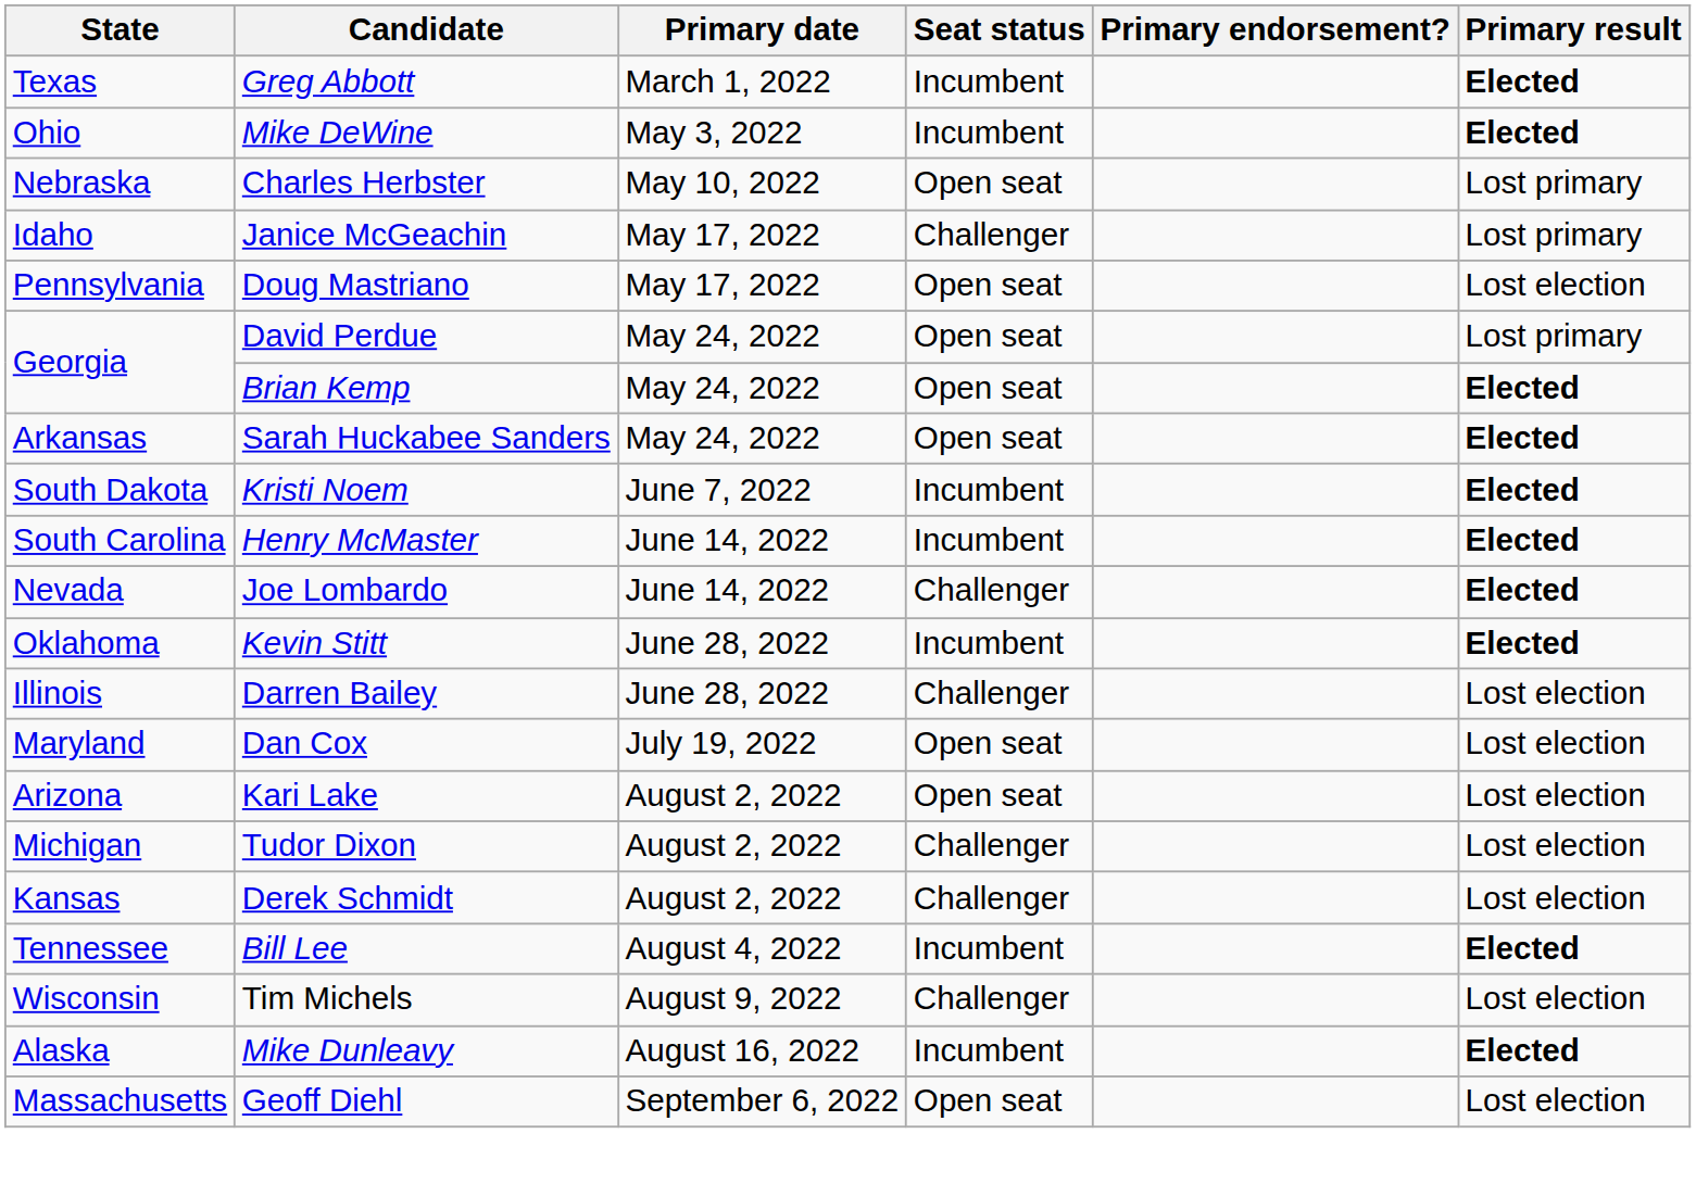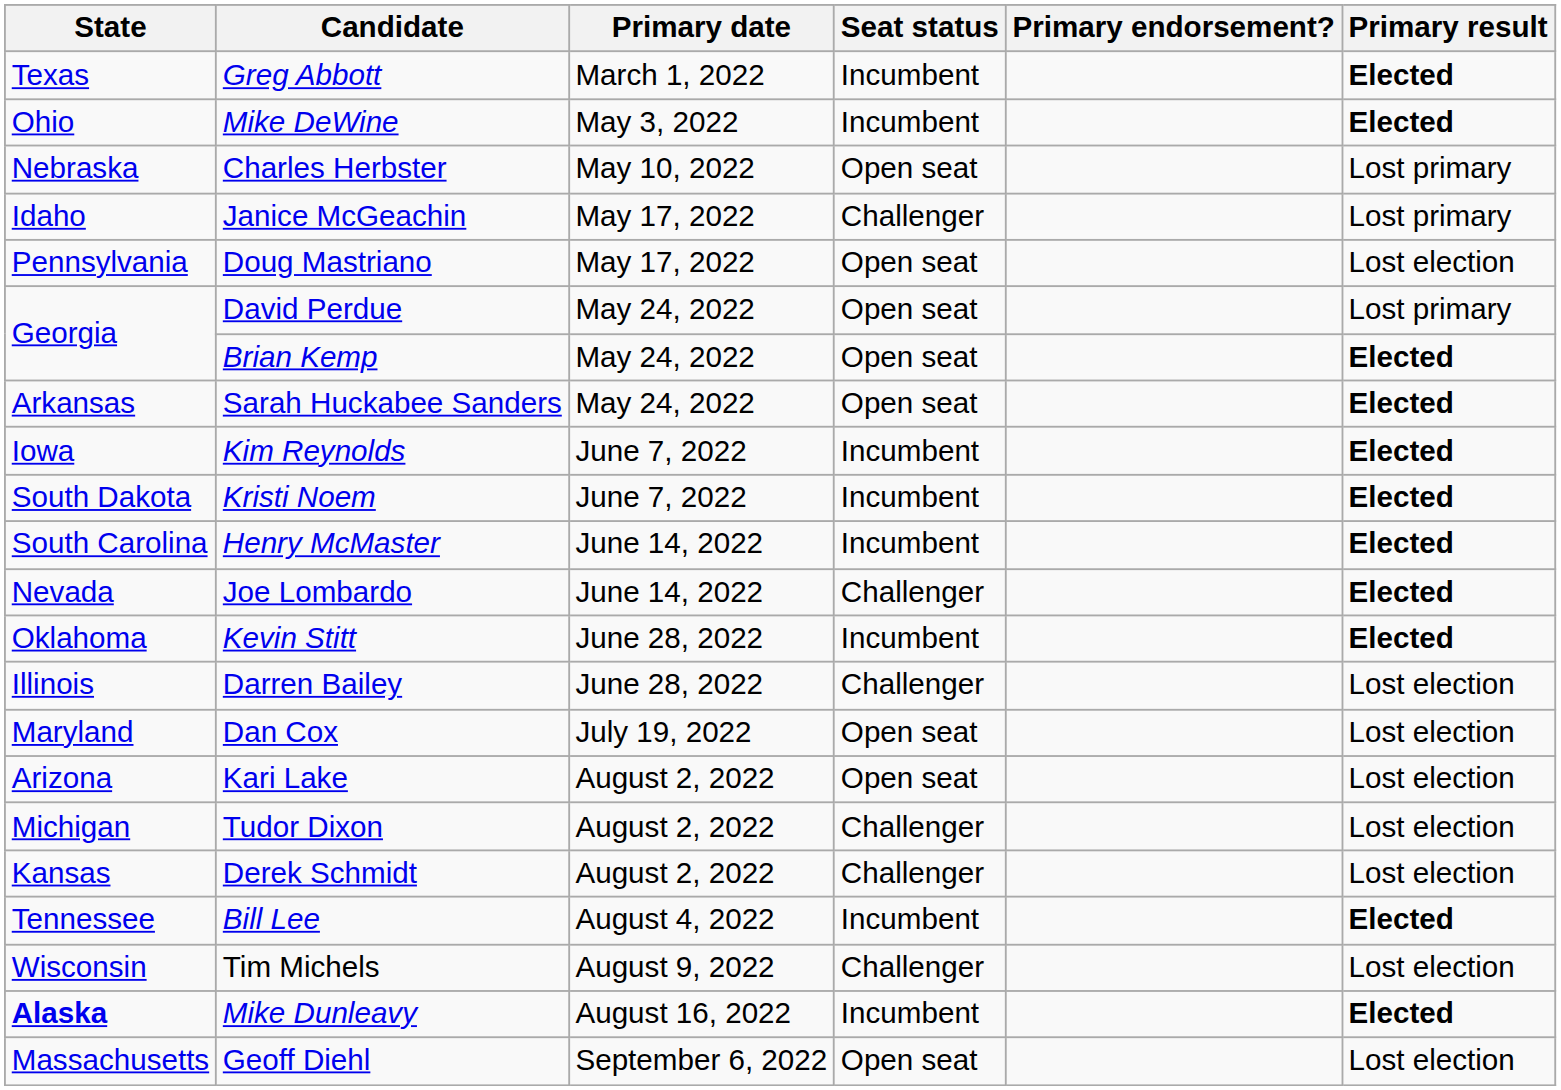 <table class="wikitable sortable">
 <tr>
 <th bgcolor="teal"><span>State</span></th>
 <th bgcolor="teal"><span>Candidate</span></th>
 <th bgcolor="teal"><span>Primary date</span></th>
 <th>Seat status</th>
 <th>Primary endorsement?</th>
 <th>Primary result</th>
 </tr>
 <tr>
 <td> <a href='#'>Texas</a></td>
 <td><em><a href='#'>Greg Abbott</a></em></td>
 <td>March 1, 2022</td>
 <td>Incumbent</td>
 <td><strong></strong></td>
 <td><strong></strong> <strong>Elected</strong></td>
 </tr>
 <tr>
 <td> <a href='#'>Ohio</a></td>
 <td><em><a href='#'>Mike DeWine</a></em></td>
 <td>May 3, 2022</td>
 <td>Incumbent</td>
 <td></td>
 <td><strong></strong> <strong>Elected</strong></td>
 </tr>
 <tr>
 <td> <a href='#'>Nebraska</a></td>
 <td><a href='#'>Charles Herbster</a></td>
 <td>May 10, 2022</td>
 <td>Open seat</td>
 <td></td>
 <td> Lost primary</td>
 </tr>
 <tr>
 <td> <a href='#'>Idaho</a></td>
 <td><a href='#'>Janice McGeachin</a></td>
 <td>May 17, 2022</td>
 <td>Challenger</td>
 <td><strong></strong></td>
 <td> Lost primary</td>
 </tr>
 <tr>
 <td> <a href='#'>Pennsylvania</a></td>
 <td><a href='#'>Doug Mastriano</a></td>
 <td>May 17, 2022</td>
 <td>Open seat</td>
 <td><strong></strong></td>
 <td> Lost election</td>
 </tr>
 <tr>
 <td rowspan="2"> <a href='#'>Georgia</a></td>
 <td><a href='#'>David Perdue</a></td>
 <td>May 24, 2022</td>
 <td>Open seat</td>
 <td><strong></strong></td>
 <td> Lost primary</td>
 </tr>
 <tr>
 <td><em><a href='#'>Brian Kemp</a></em></td>
 <td>May 24, 2022</td>
 <td>Open seat</td>
 <td></td>
 <td><strong></strong> <strong>Elected</strong></td>
 </tr>
 <tr>
 <td> <a href='#'>Arkansas</a></td>
 <td><a href='#'>Sarah Huckabee Sanders</a></td>
 <td>May 24, 2022</td>
 <td>Open seat</td>
+<td><strong></strong></td>
+<td><strong></strong> <strong>Elected</strong></td>
+</tr>
+<tr>
+<td> <a href='#'>Iowa</a></td>
+<td><em><a href='#'>Kim Reynolds</a></em></td>
+<td>June 7, 2022</td>
+<td>Incumbent</td>
 <td><strong></strong></td>
 <td><strong></strong> <strong>Elected</strong></td>
 </tr>
 <tr>
 <td> <a href='#'>South Dakota</a></td>
 <td><em><a href='#'>Kristi Noem</a></em></td>
 <td>June 7, 2022</td>
 <td>Incumbent</td>
 <td><strong></strong></td>
 <td><strong></strong> <strong>Elected</strong></td>
 </tr>
 <tr>
 <td> <a href='#'>South Carolina</a></td>
 <td><em><a href='#'>Henry McMaster</a></em></td>
 <td>June 14, 2022</td>
 <td>Incumbent</td>
 <td><strong></strong></td>
 <td><strong></strong> <strong>Elected</strong></td>
 </tr>
 <tr>
 <td> <a href='#'>Nevada</a></td>
 <td><a href='#'>Joe Lombardo</a></td>
 <td>June 14, 2022</td>
 <td>Challenger</td>
 <td><strong></strong></td>
 <td><strong></strong> <strong>Elected</strong></td>
 </tr>
 <tr>
 <td> <a href='#'>Oklahoma</a></td>
 <td><em><a href='#'>Kevin Stitt</a></em></td>
 <td>June 28, 2022</td>
 <td>Incumbent</td>
 <td><strong></strong></td>
 <td><strong></strong> <strong>Elected</strong></td>
 </tr>
 <tr>
 <td> <a href='#'>Illinois</a></td>
 <td><a href='#'>Darren Bailey</a></td>
 <td>June 28, 2022</td>
 <td>Challenger</td>
 <td><strong></strong></td>
 <td> Lost election</td>
 </tr>
 <tr>
 <td> <a href='#'>Maryland</a></td>
 <td><a href='#'>Dan Cox</a></td>
 <td>July 19, 2022</td>
 <td>Open seat</td>
 <td><strong></strong></td>
 <td> Lost election</td>
 </tr>
 <tr>
 <td> <a href='#'>Arizona</a></td>
 <td><a href='#'>Kari Lake</a></td>
 <td>August 2, 2022</td>
 <td>Open seat</td>
 <td></td>
 <td> Lost election</td>
 </tr>
 <tr>
 <td> <a href='#'>Michigan</a></td>
 <td><a href='#'>Tudor Dixon</a></td>
 <td>August 2, 2022</td>
 <td>Challenger</td>
 <td><strong></strong></td>
 <td> Lost election</td>
 </tr>
 <tr>
 <td> <a href='#'>Kansas</a></td>
 <td><a href='#'>Derek Schmidt</a></td>
 <td>August 2, 2022</td>
 <td>Challenger</td>
 <td><strong></strong></td>
 <td> Lost election</td>
 </tr>
 <tr>
 <td> <a href='#'>Tennessee</a></td>
 <td><em><a href='#'>Bill Lee</a></em></td>
 <td>August 4, 2022</td>
 <td>Incumbent</td>
 <td><strong></strong></td>
 <td><strong></strong> <strong>Elected</strong></td>
 </tr>
 <tr>
 <td> <a href='#'>Wisconsin</a></td>
 <td>Tim Michels</td>
 <td>August 9, 2022</td>
 <td>Challenger</td>
 <td><strong></strong></td>
 <td> Lost election</td>
 </tr>
 <tr>
-<td> <a href='#'>Alaska</a></td>
+<td><strong> <a href='#'>Alaska</a></strong></td>
 <td><em><a href='#'>Mike Dunleavy</a></em></td>
 <td>August 16, 2022</td>
 <td>Incumbent</td>
 <td><strong></strong></td>
 <td><strong></strong> <strong>Elected</strong></td>
 </tr>
 <tr>
 <td> <a href='#'>Massachusetts</a></td>
 <td><a href='#'>Geoff Diehl</a></td>
 <td>September 6, 2022</td>
 <td>Open seat</td>
 <td><strong></strong></td>
 <td> Lost election</td>
 </tr>
 </table>
